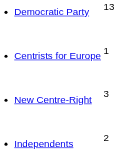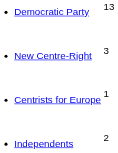 <table>
 <tr>
 <td><br><ul><li><a href='#'>Democratic Party</a></li></ul></td>
 <td><div>13</div></td>
 </tr>
 <tr>
+<td><br><ul><li><a href='#'>New Centre-Right</a></li></ul></td>
+<td><div>3</div></td>
+</tr>
+<tr>
 <td><br><ul><li><a href='#'>Centrists for Europe</a></li></ul></td>
 <td><div>1</div></td>
-</tr>
-<tr>
-<td><br><ul><li><a href='#'>New Centre-Right</a></li></ul></td>
-<td><div>3</div></td>
 </tr>
 <tr>
 <td><br><ul><li><a href='#'>Independents</a></li></ul></td>
 <td><div>2</div></td>
 </tr>
 </table>
